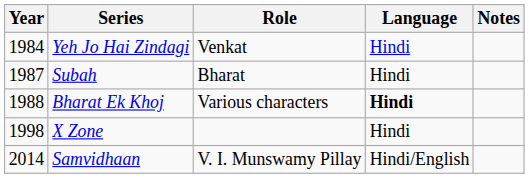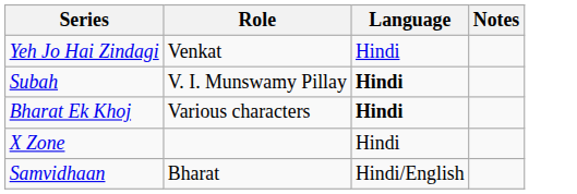 <table class="wikitable sortable">
 <tr>
-<th>Year</th>
 <th>Series</th>
 <th>Role</th>
 <th>Language</th>
 <th class=unsortable>Notes</th>
 </tr>
 <tr>
-<td>1984</td>
 <td><em><a href='#'>Yeh Jo Hai Zindagi</a></em></td>
 <td>Venkat</td>
 <td><a href='#'>Hindi</a></td>
 <td></td>
 </tr>
 <tr>
-<td>1987</td>
 <td><em><a href='#'>Subah</a></em></td>
-<td>Bharat</td>
-<td>Hindi</td>
+<td>V. I. Munswamy Pillay</td>
+<td><strong>Hindi</strong></td>
 <td></td>
 </tr>
 <tr>
-<td>1988</td>
 <td><em><a href='#'>Bharat Ek Khoj</a></em></td>
 <td>Various characters</td>
 <td><strong>Hindi</strong></td>
 <td></td>
 </tr>
 <tr>
-<td>1998</td>
 <td><em><a href='#'>X Zone</a></em></td>
 <td></td>
 <td>Hindi</td>
 <td></td>
 </tr>
 <tr>
-<td>2014</td>
 <td><em><a href='#'>Samvidhaan</a></em></td>
-<td>V. I. Munswamy Pillay</td>
+<td>Bharat</td>
 <td>Hindi/English</td>
 <td></td>
 </tr>
 </table>
